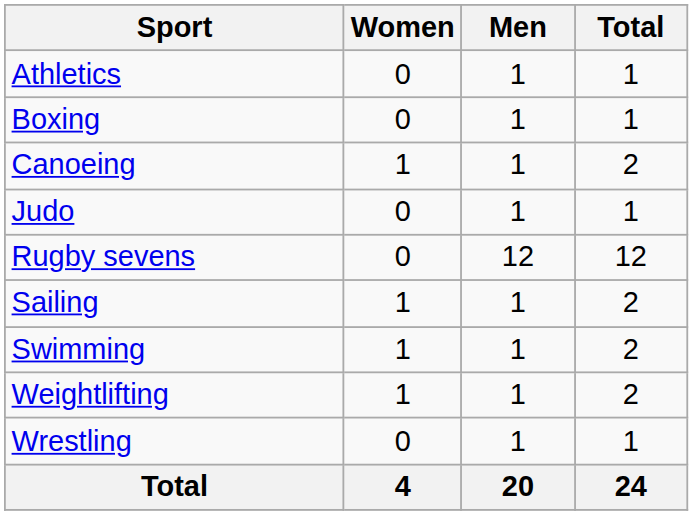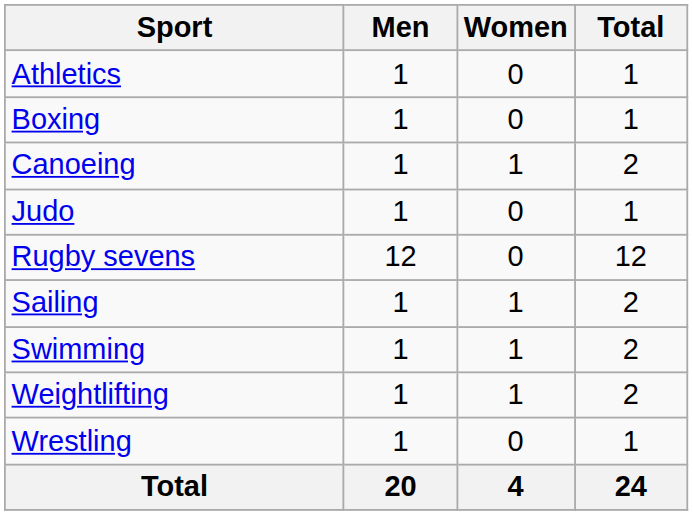 <table class="wikitable sortable" style="text-align:center;">
 <tr>
 <th width=180>Sport</th>
+<th width=55>Men</th>
 <th width=55>Women</th>
-<th width=55>Men</th>
 <th width=55>Total</th>
 </tr>
 <tr>
 <td align=left><a href='#'>Athletics</a></td>
+<td>1</td>
 <td>0</td>
-<td>1</td>
 <td>1</td>
 </tr>
 <tr>
 <td align=left><a href='#'>Boxing</a></td>
+<td>1</td>
 <td>0</td>
-<td>1</td>
 <td>1</td>
 </tr>
 <tr>
 <td align=left><a href='#'>Canoeing</a></td>
 <td>1</td>
 <td>1</td>
 <td>2</td>
 </tr>
 <tr>
 <td align=left><a href='#'>Judo</a></td>
+<td>1</td>
 <td>0</td>
-<td>1</td>
 <td>1</td>
 </tr>
 <tr>
 <td align=left><a href='#'>Rugby sevens</a></td>
+<td>12</td>
 <td>0</td>
-<td>12</td>
 <td>12</td>
 </tr>
 <tr>
 <td align=left><a href='#'>Sailing</a></td>
 <td>1</td>
 <td>1</td>
 <td>2</td>
 </tr>
 <tr>
 <td align=left><a href='#'>Swimming</a></td>
 <td>1</td>
 <td>1</td>
 <td>2</td>
 </tr>
 <tr>
 <td align=left><a href='#'>Weightlifting</a></td>
 <td>1</td>
 <td>1</td>
 <td>2</td>
 </tr>
 <tr>
 <td align=left><a href='#'>Wrestling</a></td>
+<td>1</td>
 <td>0</td>
-<td>1</td>
 <td>1</td>
 </tr>
 <tr>
 <th>Total</th>
+<th>20</th>
 <th>4</th>
-<th>20</th>
 <th>24</th>
 </tr>
 </table>
